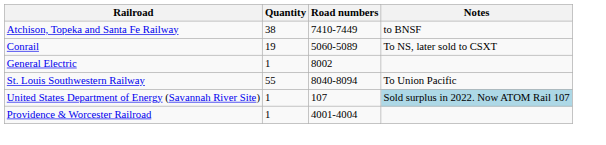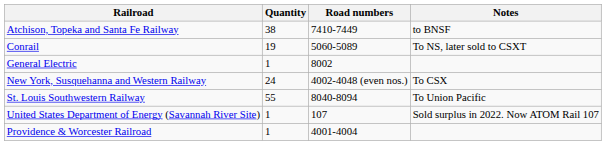 <table class="wikitable">
 <tr>
 <th bgcolor=c0c090>Railroad</th>
 <th bgcolor=c0c090>Quantity</th>
 <th bgcolor=c0c090>Road numbers</th>
 <th bgcolor=c0c90>Notes</th>
 </tr>
 <tr>
 <td><a href='#'>Atchison, Topeka and Santa Fe Railway</a></td>
 <td>38</td>
 <td>7410-7449</td>
 <td>to BNSF</td>
 </tr>
 <tr>
 <td><a href='#'>Conrail</a></td>
 <td>19</td>
 <td>5060-5089</td>
 <td>To NS, later sold to CSXT</td>
 </tr>
 <tr>
 <td><a href='#'>General Electric</a></td>
 <td>1</td>
 <td>8002</td>
 <td></td>
 </tr>
 <tr>
+<td><a href='#'>New York, Susquehanna and Western Railway</a></td>
+<td>24</td>
+<td>4002-4048 (even nos.)</td>
+<td>To CSX</td>
+</tr>
+<tr>
 <td><a href='#'>St. Louis Southwestern Railway</a></td>
 <td>55</td>
 <td>8040-8094</td>
 <td>To Union Pacific</td>
 </tr>
 <tr>
 <td><a href='#'>United States Department of Energy</a> (<a href='#'>Savannah River Site</a>)</td>
 <td>1</td>
 <td>107</td>
-<td style="background: lightblue;">Sold surplus in 2022. Now ATOM Rail 107</td>
+<td>Sold surplus in 2022. Now ATOM Rail 107</td>
 </tr>
 <tr>
 <td><a href='#'>Providence & Worcester Railroad</a></td>
 <td>1</td>
 <td>4001-4004</td>
 </tr>
 </table>
